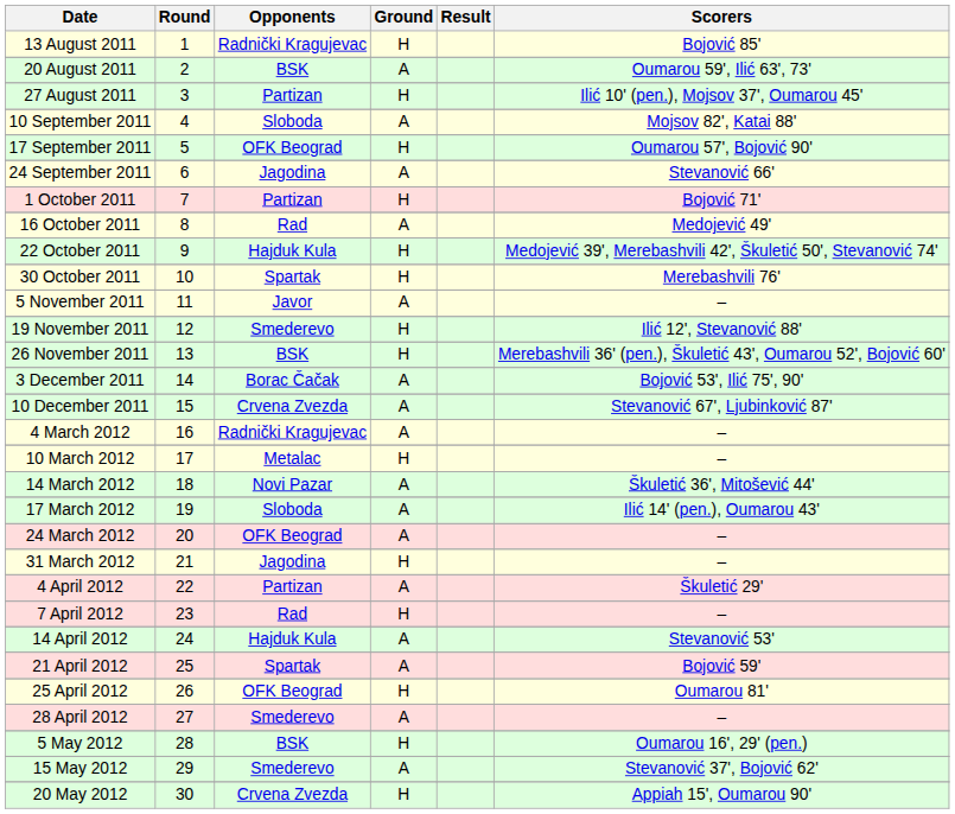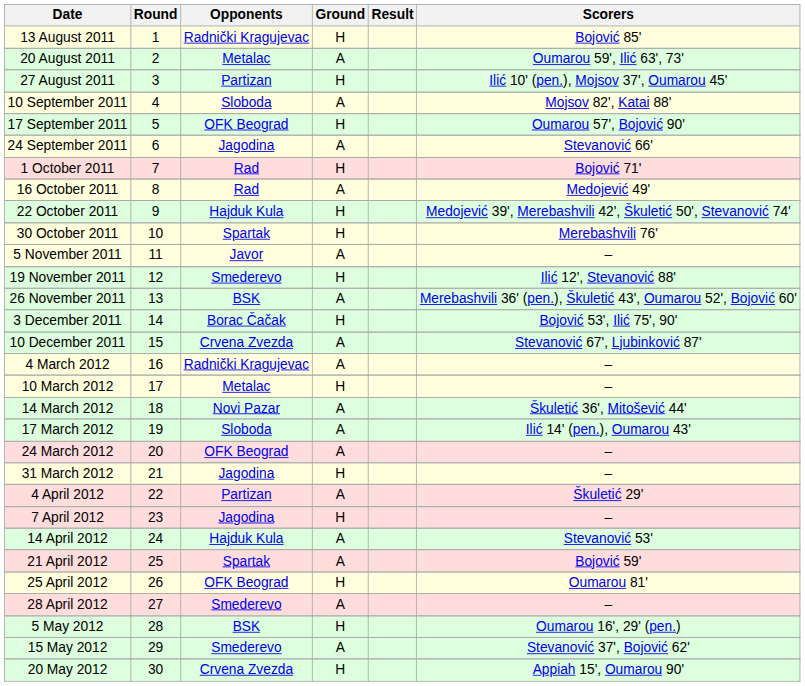 <table class="wikitable" style="text-align:center">
 <tr>
 <th>Date</th>
 <th>Round</th>
 <th>Opponents</th>
 <th>Ground</th>
 <th>Result</th>
 <th>Scorers</th>
 </tr>
 <tr bgcolor="#ffffdd">
 <td>13 August 2011</td>
 <td>1</td>
 <td><a href='#'>Radnički Kragujevac</a></td>
 <td>H</td>
 <td></td>
 <td><a href='#'>Bojović</a> 85'</td>
 </tr>
 <tr>
 </tr>
 <tr bgcolor="#ddffdd">
 <td>20 August 2011</td>
 <td>2</td>
-<td><a href='#'>BSK</a></td>
+<td><a href='#'>Metalac</a></td>
 <td>A</td>
 <td></td>
 <td><a href='#'>Oumarou</a> 59', <a href='#'>Ilić</a> 63', 73'</td>
 </tr>
 <tr>
 </tr>
 <tr bgcolor="#ddffdd">
 <td>27 August 2011</td>
 <td>3</td>
 <td><a href='#'>Partizan</a></td>
 <td>H</td>
 <td></td>
 <td><a href='#'>Ilić</a> 10' (<a href='#'>pen.</a>), <a href='#'>Mojsov</a> 37', <a href='#'>Oumarou</a> 45'</td>
 </tr>
 <tr>
 </tr>
 <tr bgcolor="#ffffdd">
 <td>10 September 2011</td>
 <td>4</td>
 <td><a href='#'>Sloboda</a></td>
 <td>A</td>
 <td></td>
 <td><a href='#'>Mojsov</a> 82', <a href='#'>Katai</a> 88'</td>
 </tr>
 <tr>
 </tr>
 <tr bgcolor="#ddffdd">
 <td>17 September 2011</td>
 <td>5</td>
 <td><a href='#'>OFK Beograd</a></td>
 <td>H</td>
 <td></td>
 <td><a href='#'>Oumarou</a> 57', <a href='#'>Bojović</a> 90'</td>
 </tr>
 <tr>
 </tr>
 <tr bgcolor="#ffffdd">
 <td>24 September 2011</td>
 <td>6</td>
 <td><a href='#'>Jagodina</a></td>
 <td>A</td>
 <td></td>
 <td><a href='#'>Stevanović</a> 66'</td>
 </tr>
 <tr>
 </tr>
 <tr bgcolor="#ffdddd">
 <td>1 October 2011</td>
 <td>7</td>
-<td><a href='#'>Partizan</a></td>
+<td><a href='#'>Rad</a></td>
 <td>H</td>
 <td></td>
 <td><a href='#'>Bojović</a> 71'</td>
 </tr>
 <tr>
 </tr>
 <tr bgcolor="#ffffdd">
 <td>16 October 2011</td>
 <td>8</td>
 <td><a href='#'>Rad</a></td>
 <td>A</td>
 <td></td>
 <td><a href='#'>Medojević</a> 49'</td>
 </tr>
 <tr>
 </tr>
 <tr bgcolor="#ddffdd">
 <td>22 October 2011</td>
 <td>9</td>
 <td><a href='#'>Hajduk Kula</a></td>
 <td>H</td>
 <td></td>
 <td><a href='#'>Medojević</a> 39', <a href='#'>Merebashvili</a> 42', <a href='#'>Škuletić</a> 50', <a href='#'>Stevanović</a> 74'</td>
 </tr>
 <tr>
 </tr>
 <tr bgcolor="#ffffdd">
 <td>30 October 2011</td>
 <td>10</td>
 <td><a href='#'>Spartak</a></td>
 <td>H</td>
 <td></td>
 <td><a href='#'>Merebashvili</a> 76'</td>
 </tr>
 <tr>
 </tr>
 <tr bgcolor="#ffffdd">
 <td>5 November 2011</td>
 <td>11</td>
 <td><a href='#'>Javor</a></td>
 <td>A</td>
 <td></td>
 <td>–</td>
 </tr>
 <tr>
 </tr>
 <tr bgcolor="#ddffdd">
 <td>19 November 2011</td>
 <td>12</td>
 <td><a href='#'>Smederevo</a></td>
 <td>H</td>
 <td></td>
 <td><a href='#'>Ilić</a> 12', <a href='#'>Stevanović</a> 88'</td>
 </tr>
 <tr>
 </tr>
 <tr bgcolor="#ddffdd">
 <td>26 November 2011</td>
 <td>13</td>
 <td><a href='#'>BSK</a></td>
-<td>H</td>
+<td>A</td>
 <td></td>
 <td><a href='#'>Merebashvili</a> 36' (<a href='#'>pen.</a>), <a href='#'>Škuletić</a> 43', <a href='#'>Oumarou</a> 52', <a href='#'>Bojović</a> 60'</td>
 </tr>
 <tr>
 </tr>
 <tr bgcolor="#ddffdd">
 <td>3 December 2011</td>
 <td>14</td>
 <td><a href='#'>Borac Čačak</a></td>
-<td>A</td>
+<td>H</td>
 <td></td>
 <td><a href='#'>Bojović</a> 53', <a href='#'>Ilić</a> 75', 90'</td>
 </tr>
 <tr>
 </tr>
 <tr bgcolor="#ddffdd">
 <td>10 December 2011</td>
 <td>15</td>
 <td><a href='#'>Crvena Zvezda</a></td>
 <td>A</td>
 <td></td>
 <td><a href='#'>Stevanović</a> 67', <a href='#'>Ljubinković</a> 87'</td>
 </tr>
 <tr>
 </tr>
 <tr bgcolor="#ffffdd">
 <td>4 March 2012</td>
 <td>16</td>
 <td><a href='#'>Radnički Kragujevac</a></td>
 <td>A</td>
 <td></td>
 <td>–</td>
 </tr>
 <tr>
 </tr>
 <tr bgcolor="#ffffdd">
 <td>10 March 2012</td>
 <td>17</td>
 <td><a href='#'>Metalac</a></td>
 <td>H</td>
 <td></td>
 <td>–</td>
 </tr>
 <tr>
 </tr>
 <tr bgcolor="#ddffdd">
 <td>14 March 2012</td>
 <td>18</td>
 <td><a href='#'>Novi Pazar</a></td>
 <td>A</td>
 <td></td>
 <td><a href='#'>Škuletić</a> 36', <a href='#'>Mitošević</a> 44'</td>
 </tr>
 <tr>
 </tr>
 <tr bgcolor="#ddffdd">
 <td>17 March 2012</td>
 <td>19</td>
 <td><a href='#'>Sloboda</a></td>
 <td>A</td>
 <td></td>
 <td><a href='#'>Ilić</a> 14' (<a href='#'>pen.</a>), <a href='#'>Oumarou</a> 43'</td>
 </tr>
 <tr>
 </tr>
 <tr bgcolor="#ffdddd">
 <td>24 March 2012</td>
 <td>20</td>
 <td><a href='#'>OFK Beograd</a></td>
 <td>A</td>
 <td></td>
 <td>–</td>
 </tr>
 <tr>
 </tr>
 <tr bgcolor="#ffffdd">
 <td>31 March 2012</td>
 <td>21</td>
 <td><a href='#'>Jagodina</a></td>
 <td>H</td>
 <td></td>
 <td>–</td>
 </tr>
 <tr>
 </tr>
 <tr bgcolor="#ffdddd">
 <td>4 April 2012</td>
 <td>22</td>
 <td><a href='#'>Partizan</a></td>
 <td>A</td>
 <td></td>
 <td><a href='#'>Škuletić</a> 29'</td>
 </tr>
 <tr>
 </tr>
 <tr bgcolor="#ffdddd">
 <td>7 April 2012</td>
 <td>23</td>
-<td><a href='#'>Rad</a></td>
+<td><a href='#'>Jagodina</a></td>
 <td>H</td>
 <td></td>
 <td>–</td>
 </tr>
 <tr>
 </tr>
 <tr bgcolor="#ddffdd">
 <td>14 April 2012</td>
 <td>24</td>
 <td><a href='#'>Hajduk Kula</a></td>
 <td>A</td>
 <td></td>
 <td><a href='#'>Stevanović</a> 53'</td>
 </tr>
 <tr>
 </tr>
 <tr bgcolor="#ffdddd">
 <td>21 April 2012</td>
 <td>25</td>
 <td><a href='#'>Spartak</a></td>
 <td>A</td>
 <td></td>
 <td><a href='#'>Bojović</a> 59'</td>
 </tr>
 <tr>
 </tr>
 <tr bgcolor="#ffffdd">
 <td>25 April 2012</td>
 <td>26</td>
 <td><a href='#'>OFK Beograd</a></td>
 <td>H</td>
 <td></td>
 <td><a href='#'>Oumarou</a> 81'</td>
 </tr>
 <tr>
 </tr>
 <tr bgcolor="#ffdddd">
 <td>28 April 2012</td>
 <td>27</td>
 <td><a href='#'>Smederevo</a></td>
 <td>A</td>
 <td></td>
 <td>–</td>
 </tr>
 <tr>
 </tr>
 <tr bgcolor="#ddffdd">
 <td>5 May 2012</td>
 <td>28</td>
 <td><a href='#'>BSK</a></td>
 <td>H</td>
 <td></td>
 <td><a href='#'>Oumarou</a> 16', 29' (<a href='#'>pen.</a>)</td>
 </tr>
 <tr>
 </tr>
 <tr bgcolor="#ddffdd">
 <td>15 May 2012</td>
 <td>29</td>
 <td><a href='#'>Smederevo</a></td>
 <td>A</td>
 <td></td>
 <td><a href='#'>Stevanović</a> 37', <a href='#'>Bojović</a> 62'</td>
 </tr>
 <tr>
 </tr>
 <tr bgcolor="#ddffdd">
 <td>20 May 2012</td>
 <td>30</td>
 <td><a href='#'>Crvena Zvezda</a></td>
 <td>H</td>
 <td></td>
 <td><a href='#'>Appiah</a> 15', <a href='#'>Oumarou</a> 90'</td>
 </tr>
 </table>
